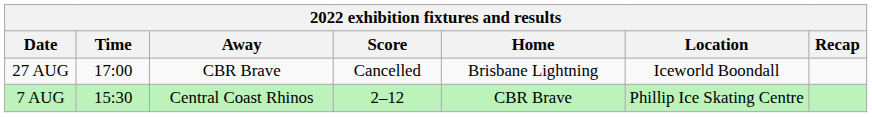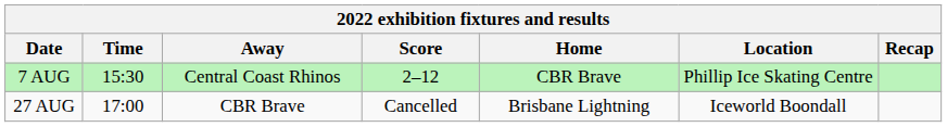 <table class="wikitable collapsible" width="65%" style="margin: 1em auto 1em auto">
 <tr>
 <th colspan="7">2022 exhibition fixtures and results</th>
 </tr>
 <tr>
 <th width="5%">Date</th>
 <th width="5%">Time</th>
 <th width="13%">Away</th>
 <th width="6%">Score</th>
 <th width="13%">Home</th>
 <th width="13%">Location</th>
 <th width="1%">Recap</th>
 </tr>
+<tr align="center" style="background:#BBF3BB">
+<td>7 AUG</td>
+<td>15:30</td>
+<td>Central Coast Rhinos</td>
+<td>2–12</td>
+<td>CBR Brave</td>
+<td>Phillip Ice Skating Centre</td>
+<td></td>
+</tr>
 <tr align="center">
 <td>27 AUG</td>
 <td>17:00</td>
 <td>CBR Brave</td>
 <td>Cancelled</td>
 <td>Brisbane Lightning</td>
 <td>Iceworld Boondall</td>
 <td></td>
 </tr>
-<tr align="center" style="background:#BBF3BB">
-<td>7 AUG</td>
-<td>15:30</td>
-<td>Central Coast Rhinos</td>
-<td>2–12</td>
-<td>CBR Brave</td>
-<td>Phillip Ice Skating Centre</td>
-<td></td>
-</tr>
 </table>
